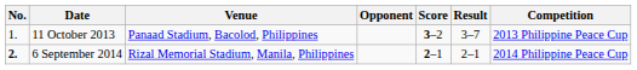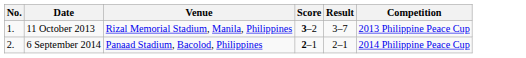 <table class="wikitable">
 <tr>
 <th>No.</th>
 <th>Date</th>
 <th>Venue</th>
-<th>Opponent</th>
 <th>Score</th>
 <th>Result</th>
 <th>Competition</th>
 </tr>
 <tr>
 <td>1.</td>
 <td>11 October 2013</td>
-<td><a href='#'>Panaad Stadium</a>, <a href='#'>Bacolod</a>, <a href='#'>Philippines</a></td>
-<td></td>
+<td><a href='#'>Rizal Memorial Stadium</a>, <a href='#'>Manila</a>, <a href='#'>Philippines</a></td>
 <td align=center><strong>3</strong>–2</td>
 <td align=center>3–7</td>
 <td><a href='#'>2013 Philippine Peace Cup</a></td>
 </tr>
 <tr>
-<td><strong>2.</strong></td>
+<td>2.</td>
 <td>6 September 2014</td>
-<td><a href='#'>Rizal Memorial Stadium</a>, <a href='#'>Manila</a>, <a href='#'>Philippines</a></td>
-<td></td>
+<td><a href='#'>Panaad Stadium</a>, <a href='#'>Bacolod</a>, <a href='#'>Philippines</a></td>
 <td align=center><strong>2</strong>–1</td>
 <td align=center>2–1</td>
 <td><a href='#'>2014 Philippine Peace Cup</a></td>
 </tr>
 </table>
